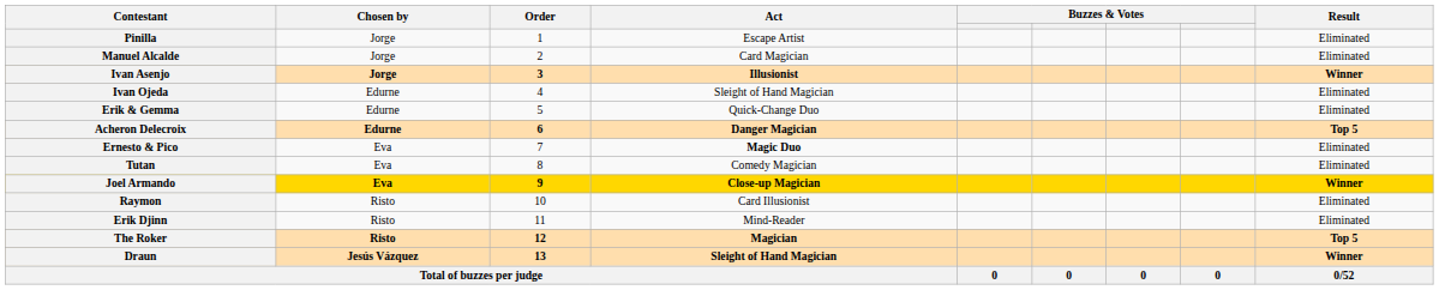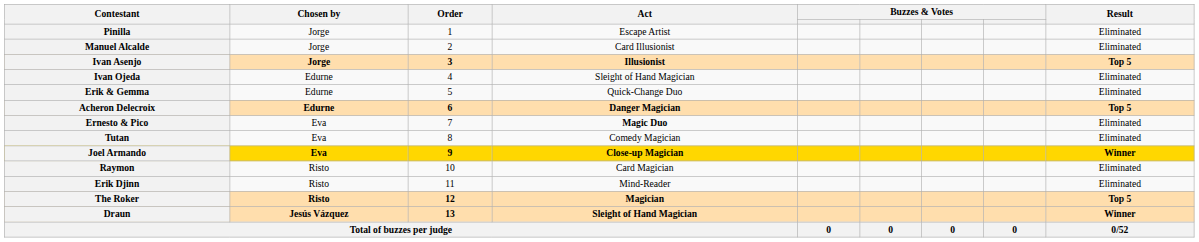 <table class="wikitable plainrowheaders" style="width:100%; text-align:center;">
 <tr>
 <th scope="col" rowspan="2" class="unsortable" style="width:15;">Contestant</th>
 <th scope="col" rowspan="2" class="unsortable" style="width:15;">Chosen by</th>
 <th scope="col" rowspan="2" style="width:3;">Order</th>
 <th scope="col" rowspan="2" class="unsortable" style="width:15;">Act</th>
 <th scope="col" colspan="4" class="unsortable" style="width:20;">Buzzes & Votes</th>
 <th scope="col" rowspan="2" style="width:15em;">Result</th>
 </tr>
 <tr>
 <th scope="col" style="width:6em;"></th>
 <th scope="col" style="width:6em;"></th>
 <th scope="col" style="width:6em;"></th>
 <th scope="col" style="width:6em;"></th>
 </tr>
 <tr>
 <th>Pinilla</th>
 <td>Jorge</td>
 <td>1</td>
 <td>Escape Artist</td>
 <td></td>
 <td></td>
 <td></td>
 <td></td>
 <td>Eliminated</td>
 </tr>
 <tr>
 <th>Manuel Alcalde</th>
 <td>Jorge</td>
 <td>2</td>
-<td>Card Magician</td>
+<td>Card Illusionist</td>
 <td></td>
 <td></td>
 <td></td>
 <td></td>
 <td>Eliminated</td>
 </tr>
 <tr bgcolor="navajowhite">
 <th>Ivan Asenjo</th>
 <td><strong>Jorge</strong></td>
 <td><strong>3</strong></td>
 <td><strong>Illusionist</strong></td>
 <td></td>
 <td></td>
 <td></td>
 <td></td>
-<td><strong>Winner</strong></td>
+<td><strong>Top 5</strong></td>
 </tr>
 <tr>
 <th>Ivan Ojeda</th>
 <td>Edurne</td>
 <td>4</td>
 <td>Sleight of Hand Magician</td>
 <td></td>
 <td></td>
 <td></td>
 <td></td>
 <td>Eliminated</td>
 </tr>
 <tr>
 <th>Erik & Gemma</th>
 <td>Edurne</td>
 <td>5</td>
 <td>Quick-Change Duo</td>
 <td></td>
 <td></td>
 <td></td>
 <td></td>
 <td>Eliminated</td>
 </tr>
 <tr bgcolor="navajowhite">
 <th>Acheron Delecroix</th>
 <td><strong>Edurne</strong></td>
 <td><strong>6</strong></td>
 <td><strong>Danger Magician</strong></td>
 <td></td>
 <td></td>
 <td></td>
 <td></td>
 <td><strong>Top 5</strong></td>
 </tr>
 <tr>
 <th>Ernesto & Pico</th>
 <td>Eva</td>
 <td>7</td>
 <td><strong>Magic Duo</strong></td>
 <td></td>
 <td></td>
 <td></td>
 <td></td>
 <td>Eliminated</td>
 </tr>
 <tr>
 <th>Tutan</th>
 <td>Eva</td>
 <td>8</td>
 <td>Comedy Magician</td>
 <td></td>
 <td></td>
 <td></td>
 <td></td>
 <td>Eliminated</td>
 </tr>
 <tr style="background:gold;">
 <th>Joel Armando</th>
 <td><strong>Eva</strong></td>
 <td><strong>9</strong></td>
 <td><strong>Close-up Magician</strong></td>
 <td></td>
 <td></td>
 <td></td>
 <td></td>
 <td><strong>Winner</strong></td>
 </tr>
 <tr>
 <th>Raymon</th>
 <td>Risto</td>
 <td>10</td>
-<td>Card Illusionist</td>
+<td>Card Magician</td>
 <td></td>
 <td></td>
 <td></td>
 <td></td>
 <td>Eliminated</td>
 </tr>
 <tr>
 <th>Erik Djinn</th>
 <td>Risto</td>
 <td>11</td>
 <td>Mind-Reader</td>
 <td></td>
 <td></td>
 <td></td>
 <td></td>
 <td>Eliminated</td>
 </tr>
 <tr bgcolor="navajowhite">
 <th>The Roker</th>
 <td><strong>Risto</strong></td>
 <td><strong>12</strong></td>
 <td><strong>Magician</strong></td>
 <td></td>
 <td></td>
 <td></td>
 <td></td>
 <td><strong>Top 5</strong></td>
 </tr>
 <tr bgcolor="navajowhite">
 <th>Draun</th>
 <td><strong>Jesús Vázquez</strong></td>
 <td><strong>13</strong></td>
 <td><strong>Sleight of Hand Magician</strong></td>
 <td></td>
 <td></td>
 <td></td>
 <td></td>
 <td><strong>Winner</strong></td>
 </tr>
 <tr>
 <th colspan="4">Total of buzzes per judge</th>
 <th>0</th>
 <th>0</th>
 <th>0</th>
 <th>0</th>
 <th>0/52</th>
 </tr>
 </table>
